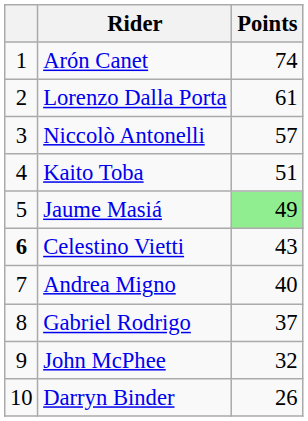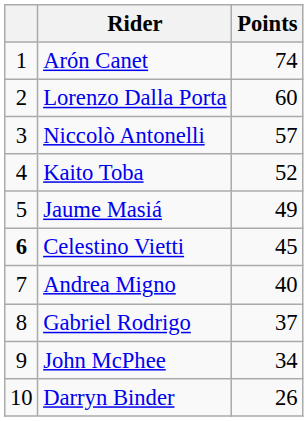 <table class="wikitable" style="font-size: 95%;">
 <tr>
 <th></th>
 <th>Rider</th>
 <th>Points</th>
 </tr>
 <tr>
 <td align=center>1</td>
 <td> <a href='#'>Arón Canet</a></td>
 <td align=right>74</td>
 </tr>
 <tr>
 <td align=center>2</td>
 <td> <a href='#'>Lorenzo Dalla Porta</a></td>
-<td align=right>61</td>
+<td align=right>60</td>
 </tr>
 <tr>
 <td align=center>3</td>
 <td> <a href='#'>Niccolò Antonelli</a></td>
 <td align=right>57</td>
 </tr>
 <tr>
 <td align=center>4</td>
 <td> <a href='#'>Kaito Toba</a></td>
-<td align=right>51</td>
+<td align=right>52</td>
 </tr>
 <tr>
 <td align=center>5</td>
 <td> <a href='#'>Jaume Masiá</a></td>
-<td align=right style="background: lightgreen;">49</td>
+<td align=right>49</td>
 </tr>
 <tr>
 <td align=center><strong>6</strong></td>
 <td> <a href='#'>Celestino Vietti</a></td>
-<td align=right>43</td>
+<td align=right>45</td>
 </tr>
 <tr>
 <td align=center>7</td>
 <td> <a href='#'>Andrea Migno</a></td>
 <td align=right>40</td>
 </tr>
 <tr>
 <td align=center>8</td>
 <td> <a href='#'>Gabriel Rodrigo</a></td>
 <td align=right>37</td>
 </tr>
 <tr>
 <td align=center>9</td>
 <td> <a href='#'>John McPhee</a></td>
-<td align=right>32</td>
+<td align=right>34</td>
 </tr>
 <tr>
 <td align=center>10</td>
 <td> <a href='#'>Darryn Binder</a></td>
 <td align=right>26</td>
 </tr>
 </table>
